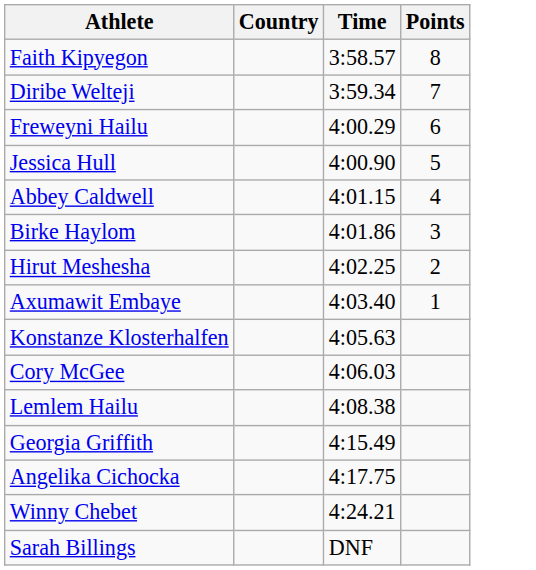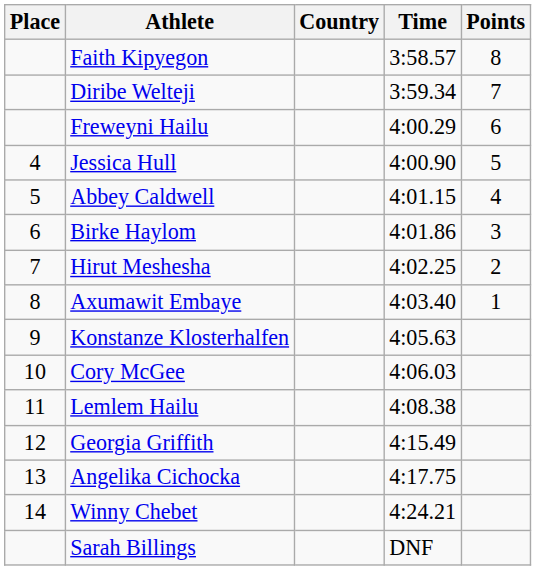 <table class="wikitable">
 <tr>
+<th>Place</th>
 <th>Athlete</th>
 <th>Country</th>
 <th>Time</th>
 <th>Points</th>
 </tr>
 <tr>
+<td align=center></td>
 <td><a href='#'>Faith Kipyegon</a></td>
 <td></td>
 <td>3:58.57</td>
 <td align=center>8</td>
 </tr>
 <tr>
+<td align=center></td>
 <td><a href='#'>Diribe Welteji</a></td>
 <td></td>
 <td>3:59.34</td>
 <td align=center>7</td>
 </tr>
 <tr>
+<td align=center></td>
 <td><a href='#'>Freweyni Hailu</a></td>
 <td></td>
 <td>4:00.29</td>
 <td align=center>6</td>
 </tr>
 <tr>
+<td align=center>4</td>
 <td><a href='#'>Jessica Hull</a></td>
 <td></td>
 <td>4:00.90</td>
 <td align=center>5</td>
 </tr>
 <tr>
+<td align=center>5</td>
 <td><a href='#'>Abbey Caldwell</a></td>
 <td></td>
 <td>4:01.15</td>
 <td align=center>4</td>
 </tr>
 <tr>
+<td align=center>6</td>
 <td><a href='#'>Birke Haylom</a></td>
 <td></td>
 <td>4:01.86</td>
 <td align=center>3</td>
 </tr>
 <tr>
+<td align=center>7</td>
 <td><a href='#'>Hirut Meshesha</a></td>
 <td></td>
 <td>4:02.25</td>
 <td align=center>2</td>
 </tr>
 <tr>
+<td align=center>8</td>
 <td><a href='#'>Axumawit Embaye</a></td>
 <td></td>
 <td>4:03.40</td>
 <td align=center>1</td>
 </tr>
 <tr>
+<td align=center>9</td>
 <td><a href='#'>Konstanze Klosterhalfen</a></td>
 <td></td>
 <td>4:05.63</td>
 <td align=center></td>
 </tr>
 <tr>
+<td align=center>10</td>
 <td><a href='#'>Cory McGee</a></td>
 <td></td>
 <td>4:06.03</td>
 <td align=center></td>
 </tr>
 <tr>
+<td align=center>11</td>
 <td><a href='#'>Lemlem Hailu</a></td>
 <td></td>
 <td>4:08.38</td>
 <td align=center></td>
 </tr>
 <tr>
+<td align=center>12</td>
 <td><a href='#'>Georgia Griffith</a></td>
 <td></td>
 <td>4:15.49</td>
 <td align=center></td>
 </tr>
 <tr>
+<td align=center>13</td>
 <td><a href='#'>Angelika Cichocka</a></td>
 <td></td>
 <td>4:17.75</td>
 <td align=center></td>
 </tr>
 <tr>
+<td align=center>14</td>
 <td><a href='#'>Winny Chebet</a></td>
 <td></td>
 <td>4:24.21</td>
 <td align=center></td>
 </tr>
 <tr>
+<td align=center></td>
 <td><a href='#'>Sarah Billings</a></td>
 <td></td>
 <td>DNF</td>
 <td align=center></td>
 </tr>
 </table>
